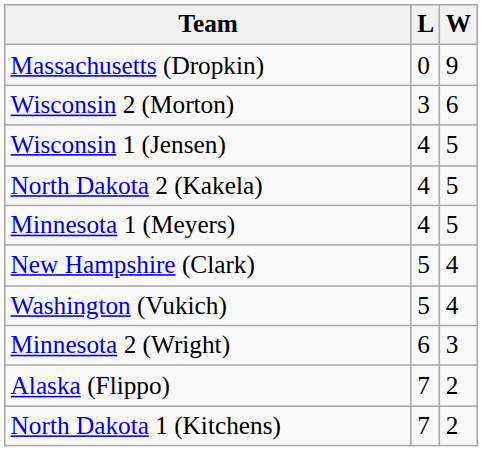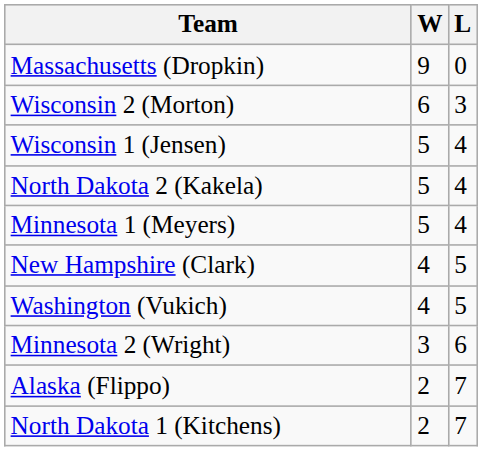 <table class=wikitable>
 <tr>
 <th width=250>Team</th>
+<th>W</th>
 <th>L</th>
-<th>W</th>
 </tr>
 <tr>
 <td> <a href='#'>Massachusetts</a> (Dropkin)</td>
+<td>9</td>
 <td>0</td>
-<td>9</td>
 </tr>
 <tr>
 <td> <a href='#'>Wisconsin</a> 2 (Morton)</td>
+<td>6</td>
+<td>3</td>
+</tr>
+<tr>
+<td> <a href='#'>Wisconsin</a> 1 (Jensen)</td>
+<td>5</td>
+<td>4</td>
+</tr>
+<tr>
+<td> <a href='#'>North Dakota</a> 2 (Kakela)</td>
+<td>5</td>
+<td>4</td>
+</tr>
+<tr>
+<td> <a href='#'>Minnesota</a> 1 (Meyers)</td>
+<td>5</td>
+<td>4</td>
+</tr>
+<tr>
+<td> <a href='#'>New Hampshire</a> (Clark)</td>
+<td>4</td>
+<td>5</td>
+</tr>
+<tr>
+<td> <a href='#'>Washington</a> (Vukich)</td>
+<td>4</td>
+<td>5</td>
+</tr>
+<tr>
+<td> <a href='#'>Minnesota</a> 2 (Wright)</td>
 <td>3</td>
 <td>6</td>
 </tr>
 <tr>
-<td> <a href='#'>Wisconsin</a> 1 (Jensen)</td>
-<td>4</td>
-<td>5</td>
-</tr>
-<tr>
-<td> <a href='#'>North Dakota</a> 2 (Kakela)</td>
-<td>4</td>
-<td>5</td>
-</tr>
-<tr>
-<td> <a href='#'>Minnesota</a> 1 (Meyers)</td>
-<td>4</td>
-<td>5</td>
-</tr>
-<tr>
-<td> <a href='#'>New Hampshire</a> (Clark)</td>
-<td>5</td>
-<td>4</td>
-</tr>
-<tr>
-<td> <a href='#'>Washington</a> (Vukich)</td>
-<td>5</td>
-<td>4</td>
-</tr>
-<tr>
-<td> <a href='#'>Minnesota</a> 2 (Wright)</td>
-<td>6</td>
-<td>3</td>
-</tr>
-<tr>
 <td> <a href='#'>Alaska</a> (Flippo)</td>
+<td>2</td>
 <td>7</td>
-<td>2</td>
 </tr>
 <tr>
 <td> <a href='#'>North Dakota</a> 1 (Kitchens)</td>
+<td>2</td>
 <td>7</td>
-<td>2</td>
 </tr>
 </table>
